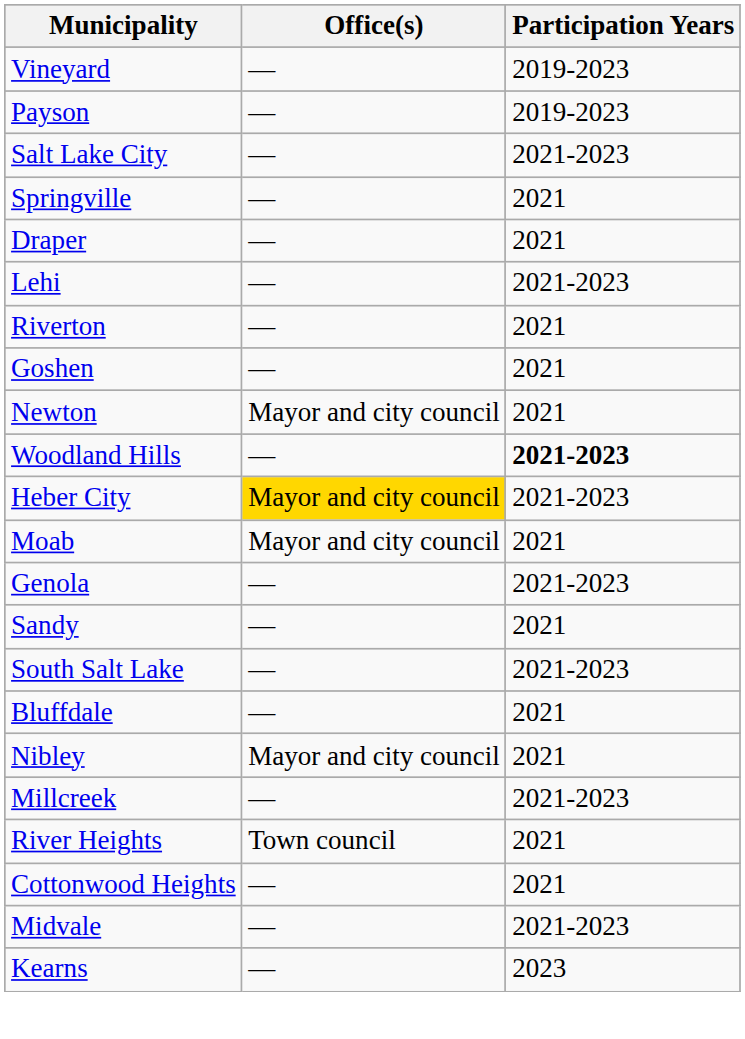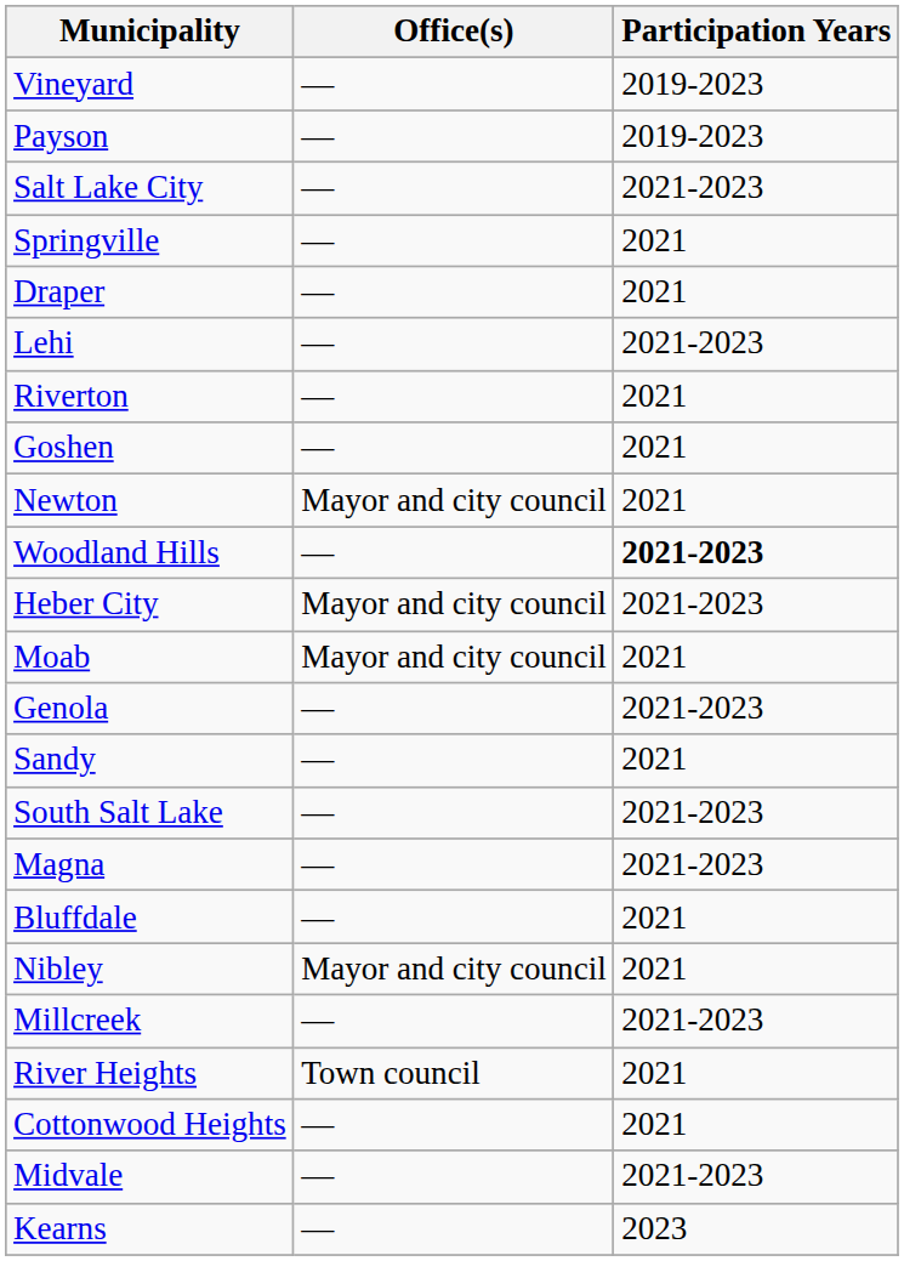 <table class="wikitable">
 <tr>
 <th>Municipality</th>
 <th>Office(s)</th>
 <th>Participation Years</th>
 </tr>
 <tr>
 <td><a href='#'>Vineyard</a></td>
 <td>—</td>
 <td>2019-2023</td>
 </tr>
 <tr>
 <td><a href='#'>Payson</a></td>
 <td>—</td>
 <td>2019-2023</td>
 </tr>
 <tr>
 <td><a href='#'>Salt Lake City</a></td>
 <td>—</td>
 <td>2021-2023</td>
 </tr>
 <tr>
 <td><a href='#'>Springville</a></td>
 <td>—</td>
 <td>2021</td>
 </tr>
 <tr>
 <td><a href='#'>Draper</a></td>
 <td>—</td>
 <td>2021</td>
 </tr>
 <tr>
 <td><a href='#'>Lehi</a></td>
 <td>—</td>
 <td>2021-2023</td>
 </tr>
 <tr>
 <td><a href='#'>Riverton</a></td>
 <td>—</td>
 <td>2021</td>
 </tr>
 <tr>
 <td><a href='#'>Goshen</a></td>
 <td>—</td>
 <td>2021</td>
 </tr>
 <tr>
 <td><a href='#'>Newton</a></td>
 <td>Mayor and city council</td>
 <td>2021</td>
 </tr>
 <tr>
 <td><a href='#'>Woodland Hills</a></td>
 <td>—</td>
 <td><strong>2021-2023</strong></td>
 </tr>
 <tr>
 <td><a href='#'>Heber City</a></td>
-<td style="background: gold;">Mayor and city council</td>
+<td>Mayor and city council</td>
 <td>2021-2023</td>
 </tr>
 <tr>
 <td><a href='#'>Moab</a></td>
 <td>Mayor and city council</td>
 <td>2021</td>
 </tr>
 <tr>
 <td><a href='#'>Genola</a></td>
 <td>—</td>
 <td>2021-2023</td>
 </tr>
 <tr>
 <td><a href='#'>Sandy</a></td>
 <td>—</td>
 <td>2021</td>
 </tr>
 <tr>
 <td><a href='#'>South Salt Lake</a></td>
+<td>—</td>
+<td>2021-2023</td>
+</tr>
+<tr>
+<td><a href='#'>Magna</a></td>
 <td>—</td>
 <td>2021-2023</td>
 </tr>
 <tr>
 <td><a href='#'>Bluffdale</a></td>
 <td>—</td>
 <td>2021</td>
 </tr>
 <tr>
 <td><a href='#'>Nibley</a></td>
 <td>Mayor and city council</td>
 <td>2021</td>
 </tr>
 <tr>
 <td><a href='#'>Millcreek</a></td>
 <td>—</td>
 <td>2021-2023</td>
 </tr>
 <tr>
 <td><a href='#'>River Heights</a></td>
 <td>Town council</td>
 <td>2021</td>
 </tr>
 <tr>
 <td><a href='#'>Cottonwood Heights</a></td>
 <td>—</td>
 <td>2021</td>
 </tr>
 <tr>
 <td><a href='#'>Midvale</a></td>
 <td>—</td>
 <td>2021-2023</td>
 </tr>
 <tr>
 <td><a href='#'>Kearns</a></td>
 <td>—</td>
 <td>2023</td>
 </tr>
 </table>
